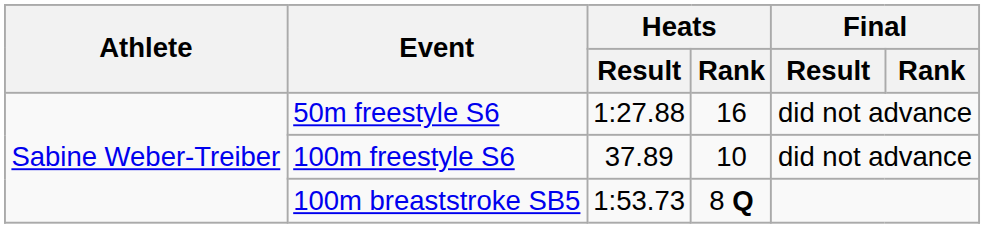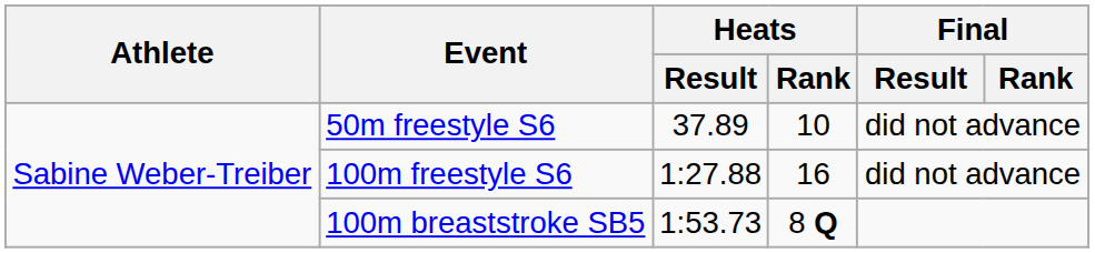 <table class=wikitable style="font-size:90%">
 <tr>
 <th rowspan="2">Athlete</th>
 <th rowspan="2">Event</th>
 <th colspan="2">Heats</th>
 <th colspan="2">Final</th>
 </tr>
 <tr>
 <th>Result</th>
 <th>Rank</th>
 <th>Result</th>
 <th>Rank</th>
 </tr>
 <tr align=center>
 <td align=left rowspan=3><a href='#'>Sabine Weber-Treiber</a></td>
 <td align=left><a href='#'>50m freestyle S6</a></td>
-<td>1:27.88</td>
-<td>16</td>
+<td>37.89</td>
+<td>10</td>
 <td colspan=2>did not advance</td>
 </tr>
 <tr align=center>
 <td align=left><a href='#'>100m freestyle S6</a></td>
-<td>37.89</td>
-<td>10</td>
+<td>1:27.88</td>
+<td>16</td>
 <td colspan=2>did not advance</td>
 </tr>
 <tr align=center>
 <td align=left><a href='#'>100m breaststroke SB5</a></td>
 <td>1:53.73</td>
 <td>8 <strong>Q</strong></td>
 <td colspan=2></td>
 </tr>
 </table>
